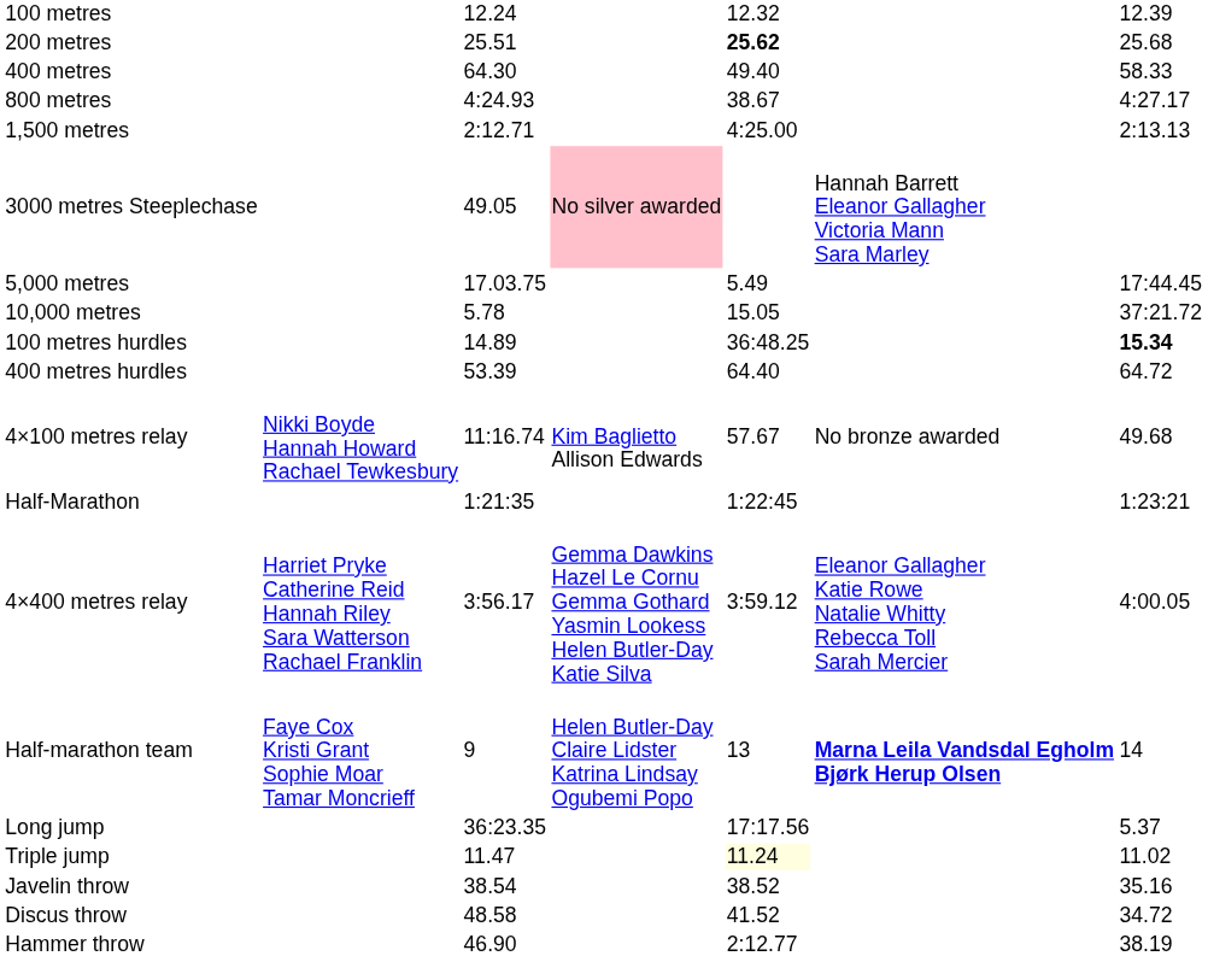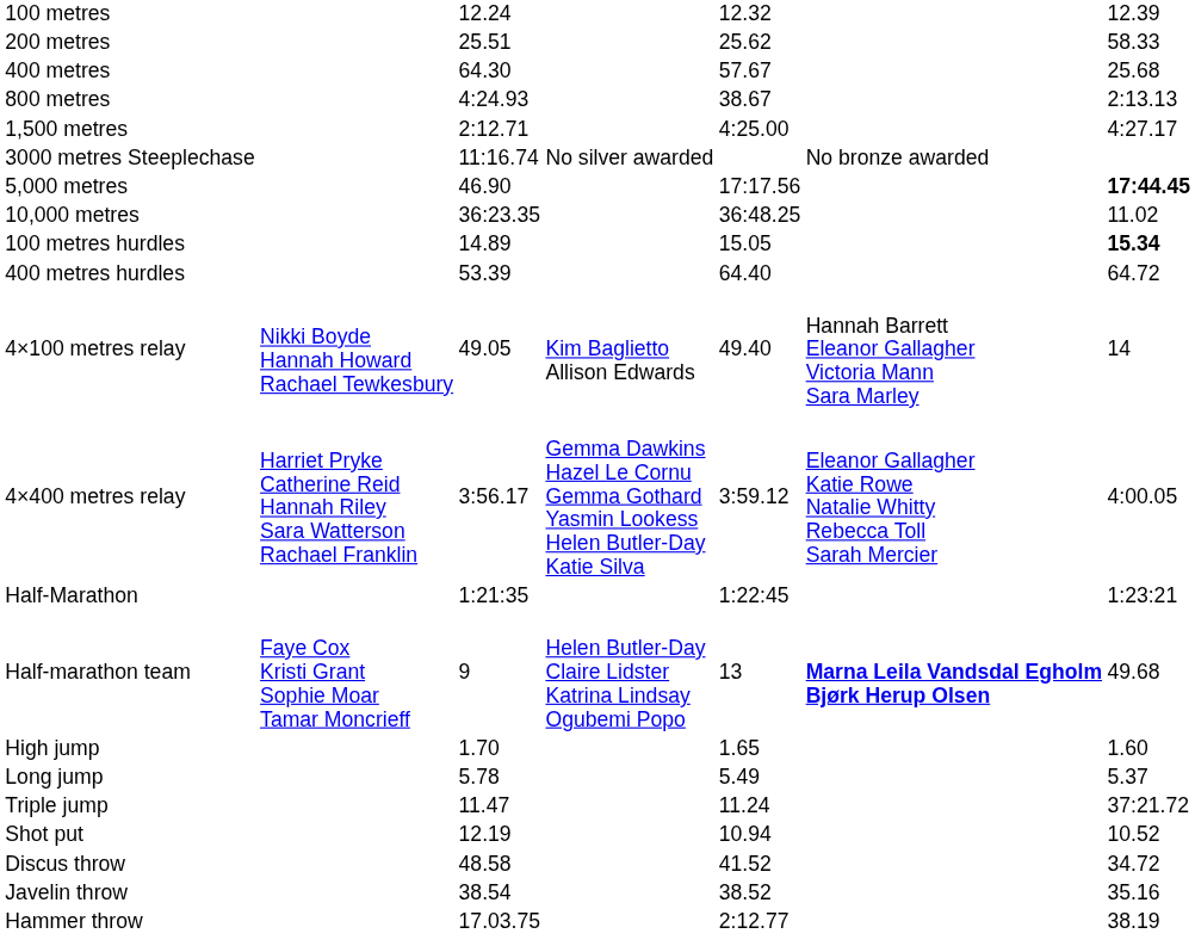 <table>
 <tr>
 <td>100 metres</td>
 <td></td>
 <td>12.24</td>
 <td></td>
 <td>12.32</td>
 <td></td>
 <td>12.39</td>
 </tr>
 <tr>
 <td>200 metres</td>
 <td></td>
 <td>25.51</td>
 <td></td>
-<td><strong>25.62</strong></td>
+<td>25.62</td>
 <td></td>
-<td>25.68</td>
+<td>58.33</td>
 </tr>
 <tr>
 <td>400 metres</td>
 <td></td>
 <td>64.30</td>
 <td></td>
-<td>49.40</td>
+<td>57.67</td>
 <td></td>
-<td>58.33</td>
+<td>25.68</td>
 </tr>
 <tr>
 <td>800 metres</td>
 <td></td>
 <td>4:24.93</td>
 <td></td>
 <td>38.67</td>
 <td></td>
-<td>4:27.17</td>
+<td>2:13.13</td>
 </tr>
 <tr>
 <td>1,500 metres</td>
 <td></td>
 <td>2:12.71</td>
 <td></td>
 <td>4:25.00</td>
 <td></td>
-<td>2:13.13</td>
+<td>4:27.17</td>
 </tr>
 <tr>
 <td>3000 metres Steeplechase</td>
 <td></td>
-<td>49.05</td>
-<td style="background: pink;">No silver awarded</td>
+<td>11:16.74</td>
+<td>No silver awarded</td>
 <td></td>
-<td><br>Hannah Barrett<br><a href='#'>Eleanor Gallagher</a><br><a href='#'>Victoria Mann</a><br><a href='#'>Sara Marley</a></td>
+<td>No bronze awarded</td>
 <td></td>
 </tr>
 <tr>
 <td>5,000 metres</td>
 <td></td>
-<td>17.03.75</td>
+<td>46.90</td>
 <td></td>
-<td>5.49</td>
+<td>17:17.56</td>
 <td></td>
-<td>17:44.45</td>
+<td><strong>17:44.45</strong></td>
 </tr>
 <tr>
 <td>10,000 metres</td>
 <td></td>
-<td>5.78</td>
+<td>36:23.35</td>
 <td></td>
-<td>15.05</td>
+<td>36:48.25</td>
 <td></td>
-<td>37:21.72</td>
+<td>11.02</td>
 </tr>
 <tr>
 <td>100 metres hurdles</td>
 <td></td>
 <td>14.89</td>
 <td></td>
-<td>36:48.25</td>
+<td>15.05</td>
 <td></td>
 <td><strong>15.34</strong></td>
 </tr>
 <tr>
 <td>400 metres hurdles</td>
 <td></td>
 <td>53.39</td>
 <td></td>
 <td>64.40</td>
 <td></td>
 <td>64.72</td>
 </tr>
 <tr>
 <td>4×100 metres relay</td>
 <td><br><a href='#'>Nikki Boyde</a><br><a href='#'>Hannah Howard</a><br><a href='#'>Rachael Tewkesbury</a></td>
-<td>11:16.74</td>
+<td>49.05</td>
 <td><br><a href='#'>Kim Baglietto</a><br>Allison Edwards</td>
-<td>57.67</td>
-<td>No bronze awarded</td>
-<td>49.68</td>
+<td>49.40</td>
+<td><br>Hannah Barrett<br><a href='#'>Eleanor Gallagher</a><br><a href='#'>Victoria Mann</a><br><a href='#'>Sara Marley</a></td>
+<td>14</td>
+</tr>
+<tr>
+<td>4×400 metres relay</td>
+<td><br><a href='#'>Harriet Pryke</a><br><a href='#'>Catherine Reid</a><br><a href='#'>Hannah Riley</a><br><a href='#'>Sara Watterson</a><br><a href='#'>Rachael Franklin</a></td>
+<td>3:56.17</td>
+<td><br><a href='#'>Gemma Dawkins</a><br><a href='#'>Hazel Le Cornu</a><br><a href='#'>Gemma Gothard</a><br><a href='#'>Yasmin Lookess</a><br><a href='#'>Helen Butler-Day</a><br><a href='#'>Katie Silva</a></td>
+<td>3:59.12</td>
+<td><br><a href='#'>Eleanor Gallagher</a><br><a href='#'>Katie Rowe</a><br><a href='#'>Natalie Whitty</a><br><a href='#'>Rebecca Toll</a><br><a href='#'>Sarah Mercier</a></td>
+<td>4:00.05</td>
 </tr>
 <tr>
 <td>Half-Marathon</td>
 <td></td>
 <td>1:21:35</td>
 <td></td>
 <td>1:22:45</td>
 <td></td>
 <td>1:23:21</td>
 </tr>
 <tr>
-<td>4×400 metres relay</td>
-<td><br><a href='#'>Harriet Pryke</a><br><a href='#'>Catherine Reid</a><br><a href='#'>Hannah Riley</a><br><a href='#'>Sara Watterson</a><br><a href='#'>Rachael Franklin</a></td>
-<td>3:56.17</td>
-<td><br><a href='#'>Gemma Dawkins</a><br><a href='#'>Hazel Le Cornu</a><br><a href='#'>Gemma Gothard</a><br><a href='#'>Yasmin Lookess</a><br><a href='#'>Helen Butler-Day</a><br><a href='#'>Katie Silva</a></td>
-<td>3:59.12</td>
-<td><br><a href='#'>Eleanor Gallagher</a><br><a href='#'>Katie Rowe</a><br><a href='#'>Natalie Whitty</a><br><a href='#'>Rebecca Toll</a><br><a href='#'>Sarah Mercier</a></td>
-<td>4:00.05</td>
-</tr>
-<tr>
 <td>Half-marathon team</td>
 <td><br><a href='#'>Faye Cox</a><br><a href='#'>Kristi Grant</a><br><a href='#'>Sophie Moar</a><br><a href='#'>Tamar Moncrieff</a></td>
 <td>9</td>
 <td><br><a href='#'>Helen Butler-Day</a><br><a href='#'>Claire Lidster</a><br><a href='#'>Katrina Lindsay</a><br><a href='#'>Ogubemi Popo</a></td>
 <td>13</td>
 <td><strong><br><a href='#'>Marna Leila Vandsdal Egholm</a><br><a href='#'>Bjørk Herup Olsen</a></strong></td>
-<td>14</td>
+<td>49.68</td>
+</tr>
+<tr>
+<td>High jump</td>
+<td></td>
+<td>1.70</td>
+<td></td>
+<td>1.65</td>
+<td></td>
+<td>1.60</td>
 </tr>
 <tr>
 <td>Long jump</td>
 <td></td>
-<td>36:23.35</td>
+<td>5.78</td>
 <td></td>
-<td>17:17.56</td>
+<td>5.49</td>
 <td></td>
 <td>5.37</td>
 </tr>
 <tr>
 <td>Triple jump</td>
 <td></td>
 <td>11.47</td>
 <td></td>
-<td style="background: lightyellow;">11.24</td>
+<td>11.24</td>
 <td></td>
-<td>11.02</td>
+<td>37:21.72</td>
+</tr>
+<tr>
+<td>Shot put</td>
+<td></td>
+<td>12.19</td>
+<td></td>
+<td>10.94</td>
+<td></td>
+<td>10.52</td>
+</tr>
+<tr>
+<td>Discus throw</td>
+<td></td>
+<td>48.58</td>
+<td></td>
+<td>41.52</td>
+<td></td>
+<td>34.72</td>
 </tr>
 <tr>
 <td>Javelin throw</td>
 <td></td>
 <td>38.54</td>
 <td></td>
 <td>38.52</td>
 <td></td>
 <td>35.16</td>
 </tr>
 <tr>
-<td>Discus throw</td>
-<td></td>
-<td>48.58</td>
-<td></td>
-<td>41.52</td>
-<td></td>
-<td>34.72</td>
-</tr>
-<tr>
 <td>Hammer throw</td>
 <td></td>
-<td>46.90</td>
+<td>17.03.75</td>
 <td></td>
 <td>2:12.77</td>
 <td></td>
 <td>38.19</td>
 </tr>
 </table>
